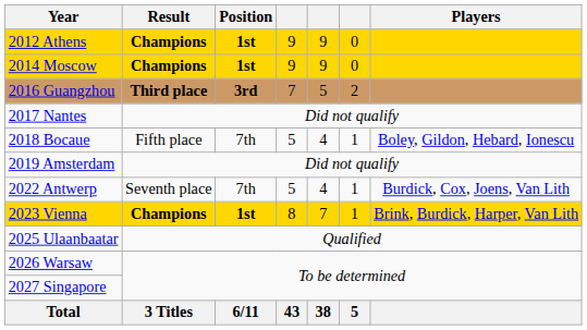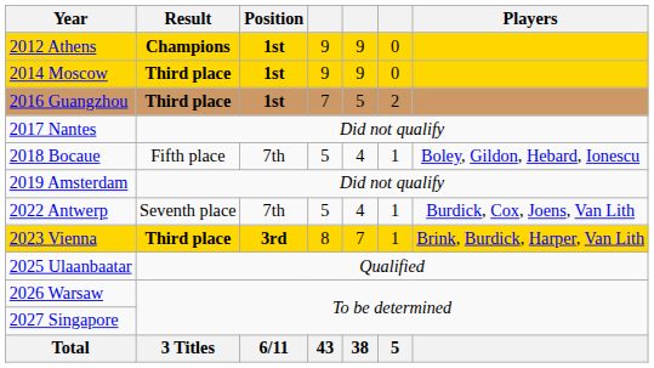 <table class="wikitable" style="text-align: center;">
 <tr>
 <th>Year</th>
 <th>Result</th>
 <th>Position</th>
 <th width=25px></th>
 <th width=25px></th>
 <th width=25px></th>
 <th>Players</th>
 </tr>
 <tr bgcolor=gold>
 <td style="text-align:left;"> <a href='#'>2012 Athens</a></td>
 <td><strong>Champions</strong></td>
 <td><strong>1st</strong></td>
 <td>9</td>
 <td>9</td>
 <td>0</td>
 <td></td>
 </tr>
 <tr bgcolor=gold>
 <td style="text-align:left;"> <a href='#'>2014 Moscow</a></td>
-<td><strong>Champions</strong></td>
+<td><strong>Third place</strong></td>
 <td><strong>1st</strong></td>
 <td>9</td>
 <td>9</td>
 <td>0</td>
 <td></td>
 </tr>
 <tr bgcolor=cc9966>
 <td style="text-align:left;"> <a href='#'>2016 Guangzhou</a></td>
 <td><strong>Third place</strong></td>
-<td><strong>3rd</strong></td>
+<td><strong>1st</strong></td>
 <td>7</td>
 <td>5</td>
 <td>2</td>
 <td></td>
 </tr>
 <tr>
 <td style="text-align:left;"> <a href='#'>2017 Nantes</a></td>
 <td colspan="6"><em>Did not qualify</em></td>
 </tr>
 <tr>
 <td style="text-align:left;"> <a href='#'>2018 Bocaue</a></td>
 <td>Fifth place</td>
 <td>7th</td>
 <td>5</td>
 <td>4</td>
 <td>1</td>
 <td><a href='#'>Boley</a>, <a href='#'>Gildon</a>, <a href='#'>Hebard</a>, <a href='#'>Ionescu</a></td>
 </tr>
 <tr>
 <td style="text-align:left;"> <a href='#'>2019 Amsterdam</a></td>
 <td colspan="6"><em>Did not qualify</em></td>
 </tr>
 <tr>
 <td style="text-align:left;"> <a href='#'>2022 Antwerp</a></td>
 <td>Seventh place</td>
 <td>7th</td>
 <td>5</td>
 <td>4</td>
 <td>1</td>
 <td><a href='#'>Burdick</a>, <a href='#'>Cox</a>, <a href='#'>Joens</a>, <a href='#'>Van Lith</a></td>
 </tr>
 <tr bgcolor=gold>
 <td style="text-align:left;"> <a href='#'>2023 Vienna</a></td>
-<td><strong>Champions</strong></td>
-<td><strong>1st</strong></td>
+<td><strong>Third place</strong></td>
+<td><strong>3rd</strong></td>
 <td>8</td>
 <td>7</td>
 <td>1</td>
 <td><a href='#'>Brink</a>, <a href='#'>Burdick</a>, <a href='#'>Harper</a>, <a href='#'>Van Lith</a></td>
 </tr>
 <tr>
 <td style="text-align: left;"> <a href='#'>2025 Ulaanbaatar</a></td>
 <td colspan=6><em>Qualified</em></td>
 </tr>
 <tr>
 <td style="text-align: left;"> <a href='#'>2026 Warsaw</a></td>
 <td colspan=6 rowspan=2><em>To be determined</em></td>
 </tr>
 <tr>
 <td style="text-align: left;"> <a href='#'>2027 Singapore</a></td>
 </tr>
 <tr>
 <th>Total</th>
 <th>3 Titles</th>
 <th>6/11</th>
 <th>43</th>
 <th>38</th>
 <th>5</th>
 <th></th>
 </tr>
 </table>
